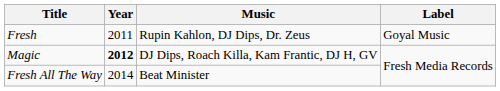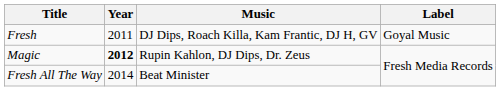 <table class="wikitable">
 <tr>
 <th>Title</th>
 <th>Year</th>
 <th>Music</th>
 <th>Label</th>
 </tr>
 <tr>
 <td><em>Fresh</em></td>
 <td>2011</td>
-<td>Rupin Kahlon, DJ Dips, Dr. Zeus</td>
+<td>DJ Dips, Roach Killa, Kam Frantic, DJ H, GV</td>
 <td>Goyal Music</td>
 </tr>
 <tr>
 <td><em>Magic</em></td>
 <td><strong>2012</strong></td>
-<td>DJ Dips, Roach Killa, Kam Frantic, DJ H, GV</td>
+<td>Rupin Kahlon, DJ Dips, Dr. Zeus</td>
 <td rowspan="2">Fresh Media Records</td>
 </tr>
 <tr>
 <td><em>Fresh All The Way</em></td>
 <td>2014</td>
 <td>Beat Minister</td>
 </tr>
 </table>
